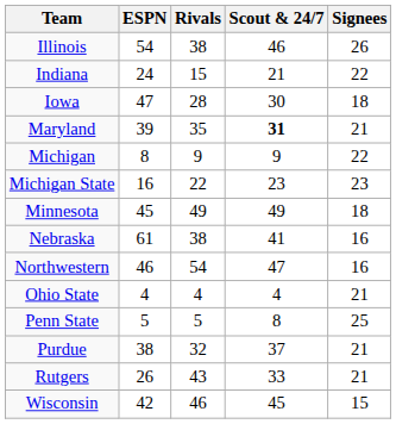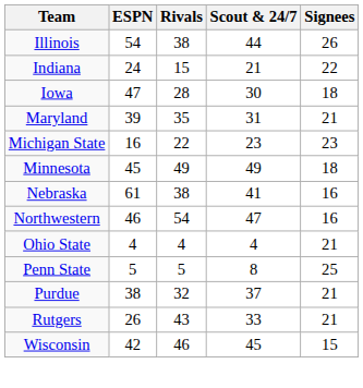 <table class="wikitable">
 <tr>
 <th>Team</th>
 <th>ESPN</th>
 <th>Rivals</th>
 <th>Scout & 24/7</th>
 <th>Signees</th>
 </tr>
 <tr style="text-align:center;">
 <td><a href='#'>Illinois</a></td>
 <td style="text-align:center; background:white">54</td>
 <td style="text-align:center; background:white">38</td>
-<td style="text-align:center; background:white">46</td>
+<td style="text-align:center; background:white">44</td>
 <td style="text-align:center; background:white">26</td>
 </tr>
 <tr style="text-align:center;">
 <td><a href='#'>Indiana</a></td>
 <td style="text-align:center; background:white">24</td>
 <td style="text-align:center; background:white">15</td>
 <td style="text-align:center; background:white">21</td>
 <td style="text-align:center; background:white">22</td>
 </tr>
 <tr style="text-align:center;">
 <td><a href='#'>Iowa</a></td>
 <td style="text-align:center; background:white">47</td>
 <td style="text-align:center; background:white">28</td>
 <td style="text-align:center; background:white">30</td>
 <td style="text-align:center; background:white">18</td>
 </tr>
 <tr style="text-align:center;">
 <td><a href='#'>Maryland</a></td>
 <td style="text-align:center; background:white">39</td>
 <td style="text-align:center; background:white">35</td>
-<td style="text-align:center; background:white"><strong>31</strong></td>
+<td style="text-align:center; background:white">31</td>
 <td style="text-align:center; background:white">21</td>
-</tr>
-<tr style="text-align:center;">
-<td><a href='#'>Michigan</a></td>
-<td style="text-align:center; background:white">8</td>
-<td style="text-align:center; background:white">9</td>
-<td style="text-align:center; background:white">9</td>
-<td style="text-align:center; background:white">22</td>
 </tr>
 <tr style="text-align:center;">
 <td><a href='#'>Michigan State</a></td>
 <td style="text-align:center; background:white">16</td>
 <td style="text-align:center; background:white">22</td>
 <td style="text-align:center; background:white">23</td>
 <td style="text-align:center; background:white">23</td>
 </tr>
 <tr style="text-align:center;">
 <td><a href='#'>Minnesota</a></td>
 <td style="text-align:center; background:white">45</td>
 <td style="text-align:center; background:white">49</td>
 <td style="text-align:center; background:white">49</td>
 <td style="text-align:center; background:white">18</td>
 </tr>
 <tr style="text-align:center;">
 <td><a href='#'>Nebraska</a></td>
 <td style="text-align:center; background:white">61</td>
 <td style="text-align:center; background:white">38</td>
 <td style="text-align:center; background:white">41</td>
 <td style="text-align:center; background:white">16</td>
 </tr>
 <tr style="text-align:center;">
 <td><a href='#'>Northwestern</a></td>
 <td style="text-align:center; background:white">46</td>
 <td style="text-align:center; background:white">54</td>
 <td style="text-align:center; background:white">47</td>
 <td style="text-align:center; background:white">16</td>
 </tr>
 <tr style="text-align:center;">
 <td><a href='#'>Ohio State</a></td>
 <td style="text-align:center; background:white">4</td>
 <td style="text-align:center; background:white">4</td>
 <td style="text-align:center; background:white">4</td>
 <td style="text-align:center; background:white">21</td>
 </tr>
 <tr style="text-align:center;">
 <td><a href='#'>Penn State</a></td>
 <td style="text-align:center; background:white">5</td>
 <td style="text-align:center; background:white">5</td>
 <td style="text-align:center; background:white">8</td>
 <td style="text-align:center; background:white">25</td>
 </tr>
 <tr style="text-align:center;">
 <td><a href='#'>Purdue</a></td>
 <td style="text-align:center; background:white">38</td>
 <td style="text-align:center; background:white">32</td>
 <td style="text-align:center; background:white">37</td>
 <td style="text-align:center; background:white">21</td>
 </tr>
 <tr style="text-align:center;">
 <td><a href='#'>Rutgers</a></td>
 <td style="text-align:center; background:white">26</td>
 <td style="text-align:center; background:white">43</td>
 <td style="text-align:center; background:white">33</td>
 <td style="text-align:center; background:white">21</td>
 </tr>
 <tr style="text-align:center;">
 <td><a href='#'>Wisconsin</a></td>
 <td style="text-align:center; background:white">42</td>
 <td style="text-align:center; background:white">46</td>
 <td style="text-align:center; background:white">45</td>
 <td style="text-align:center; background:white">15</td>
 </tr>
 </table>
